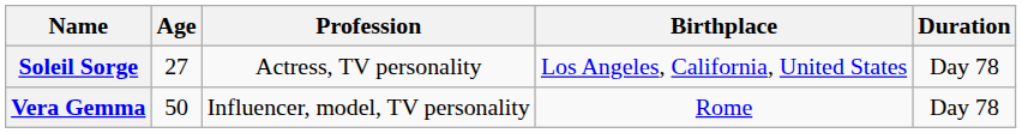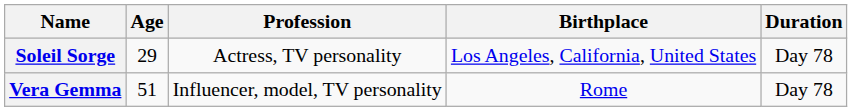 <table class="wikitable sortable" style="text-align:center; line-height:20px; width:auto;">
 <tr>
 <th>Name</th>
 <th>Age</th>
 <th>Profession</th>
 <th>Birthplace</th>
 <th>Duration</th>
 </tr>
 <tr>
 <th><a href='#'>Soleil Sorge</a></th>
-<td>27</td>
+<td>29</td>
 <td>Actress, TV personality</td>
 <td><a href='#'>Los Angeles</a>, <a href='#'>California</a>, <a href='#'>United States</a></td>
 <td>Day 78</td>
 </tr>
 <tr>
 <th><a href='#'>Vera Gemma</a></th>
-<td>50</td>
+<td>51</td>
 <td>Influencer, model, TV personality</td>
 <td><a href='#'>Rome</a></td>
 <td>Day 78</td>
 </tr>
 </table>
